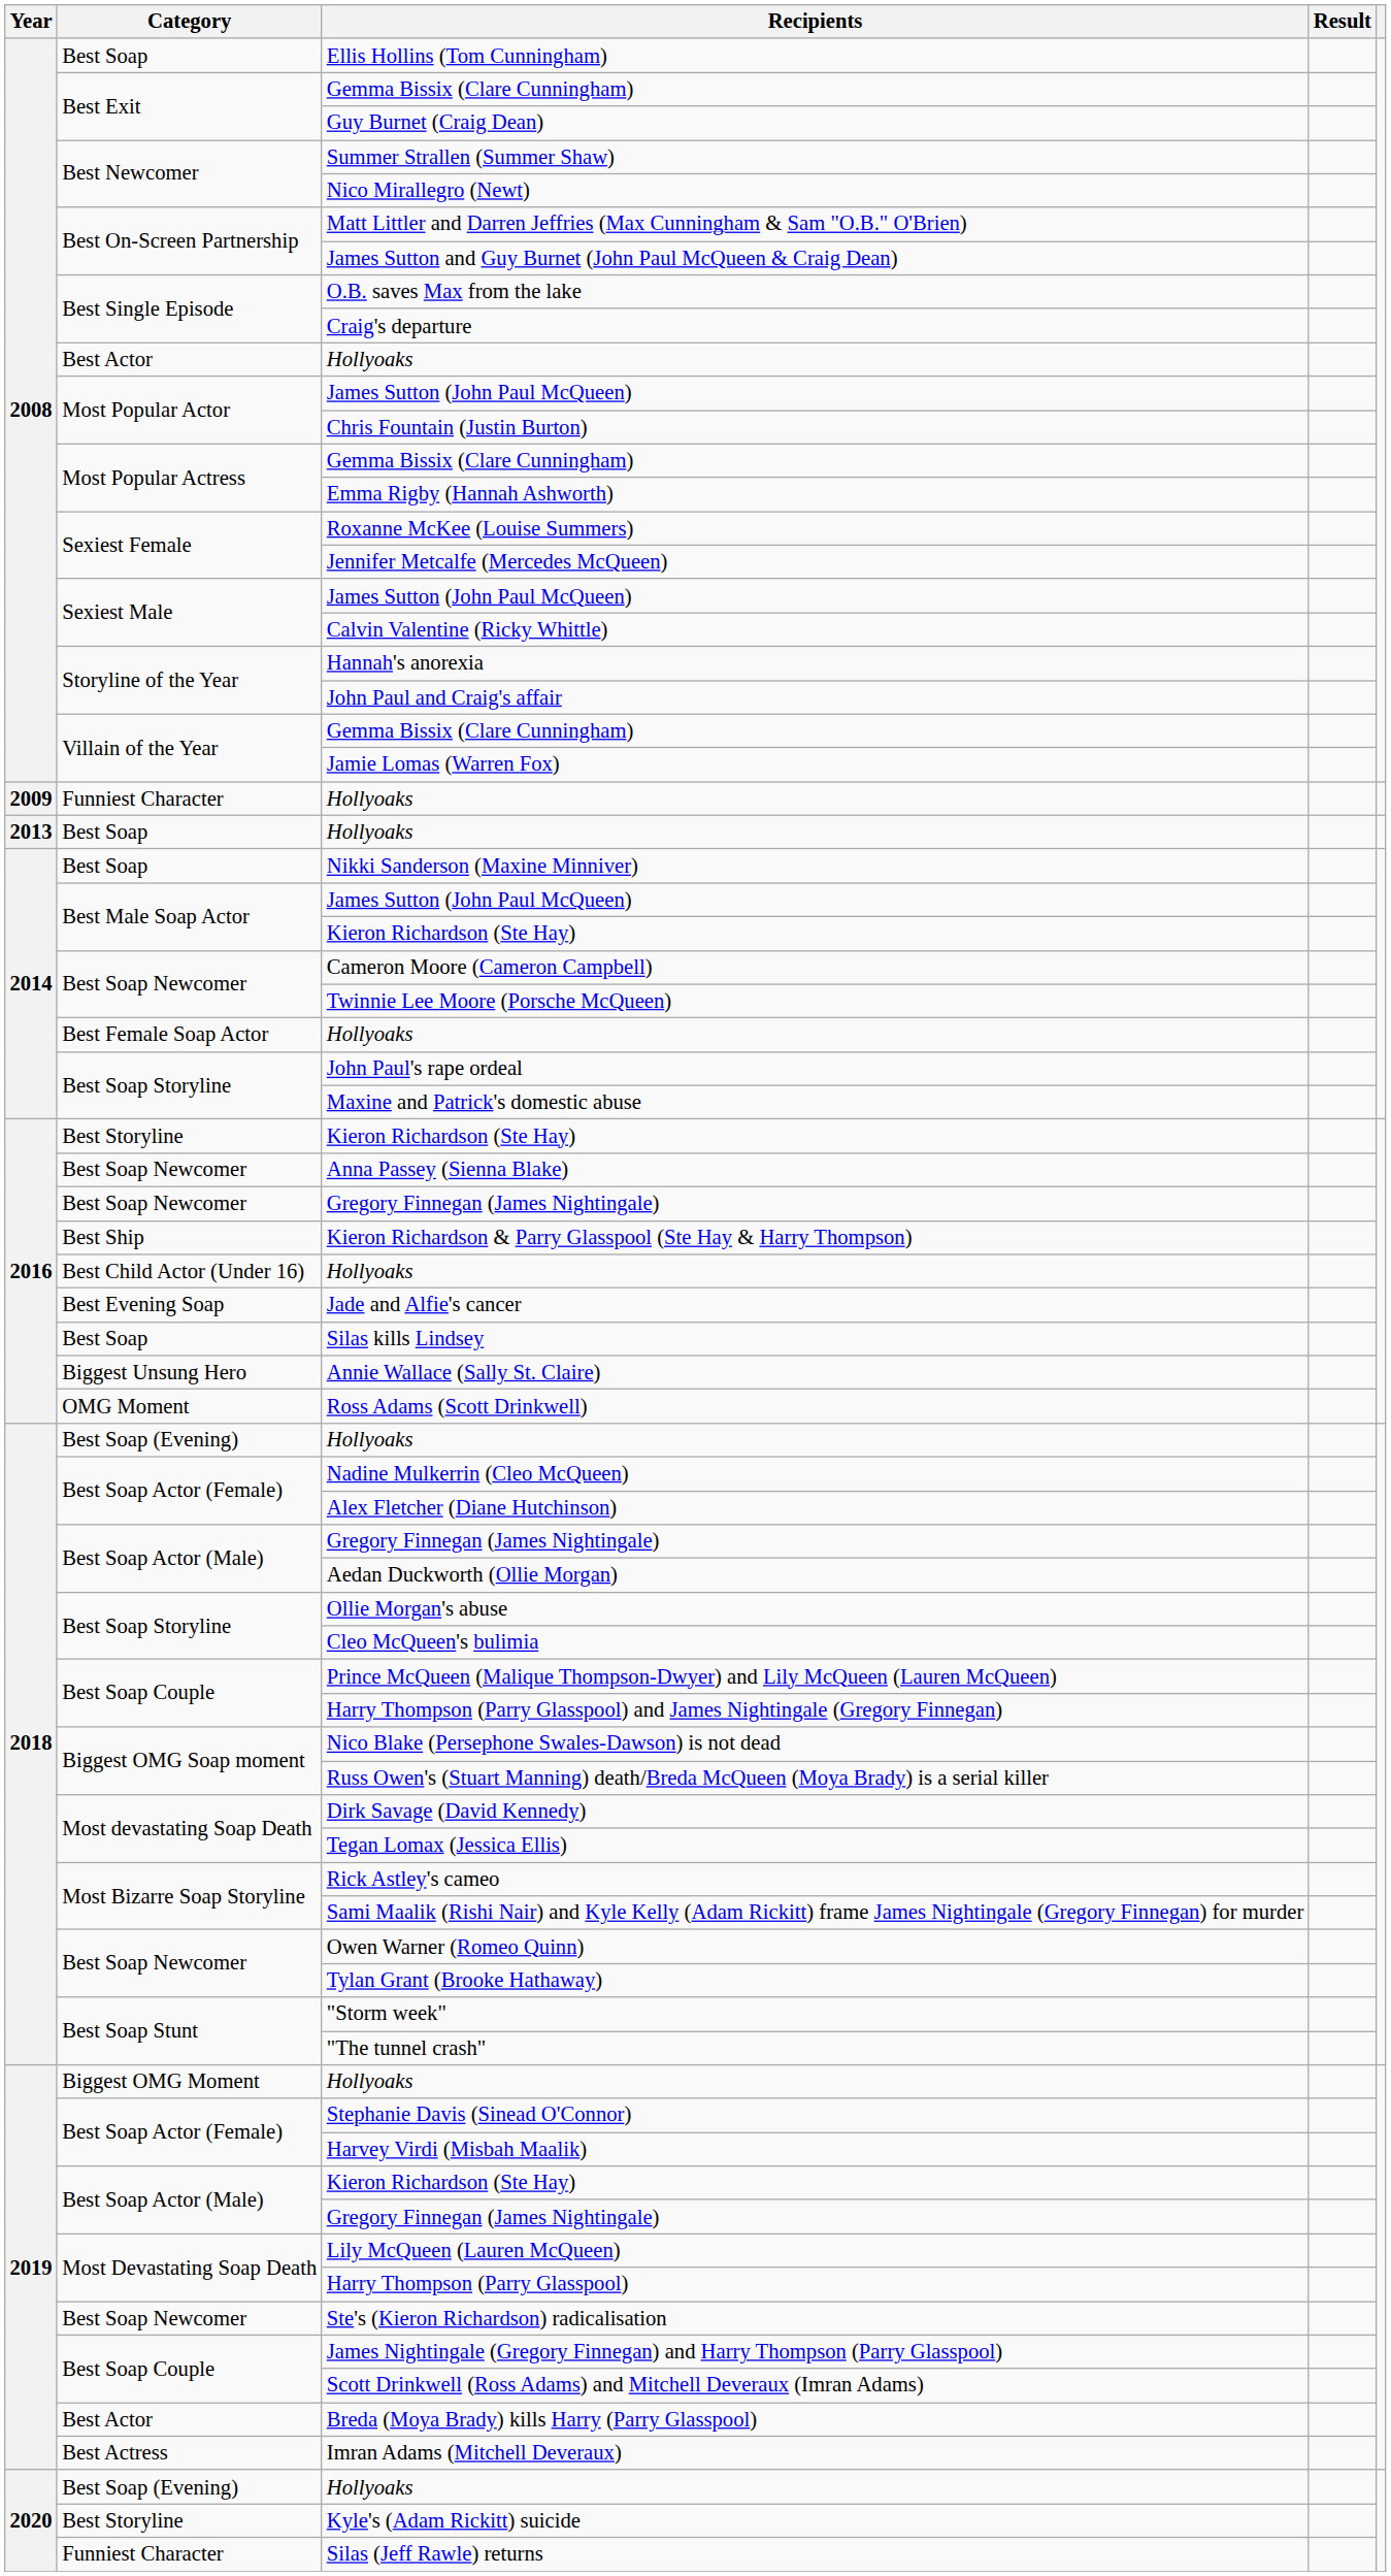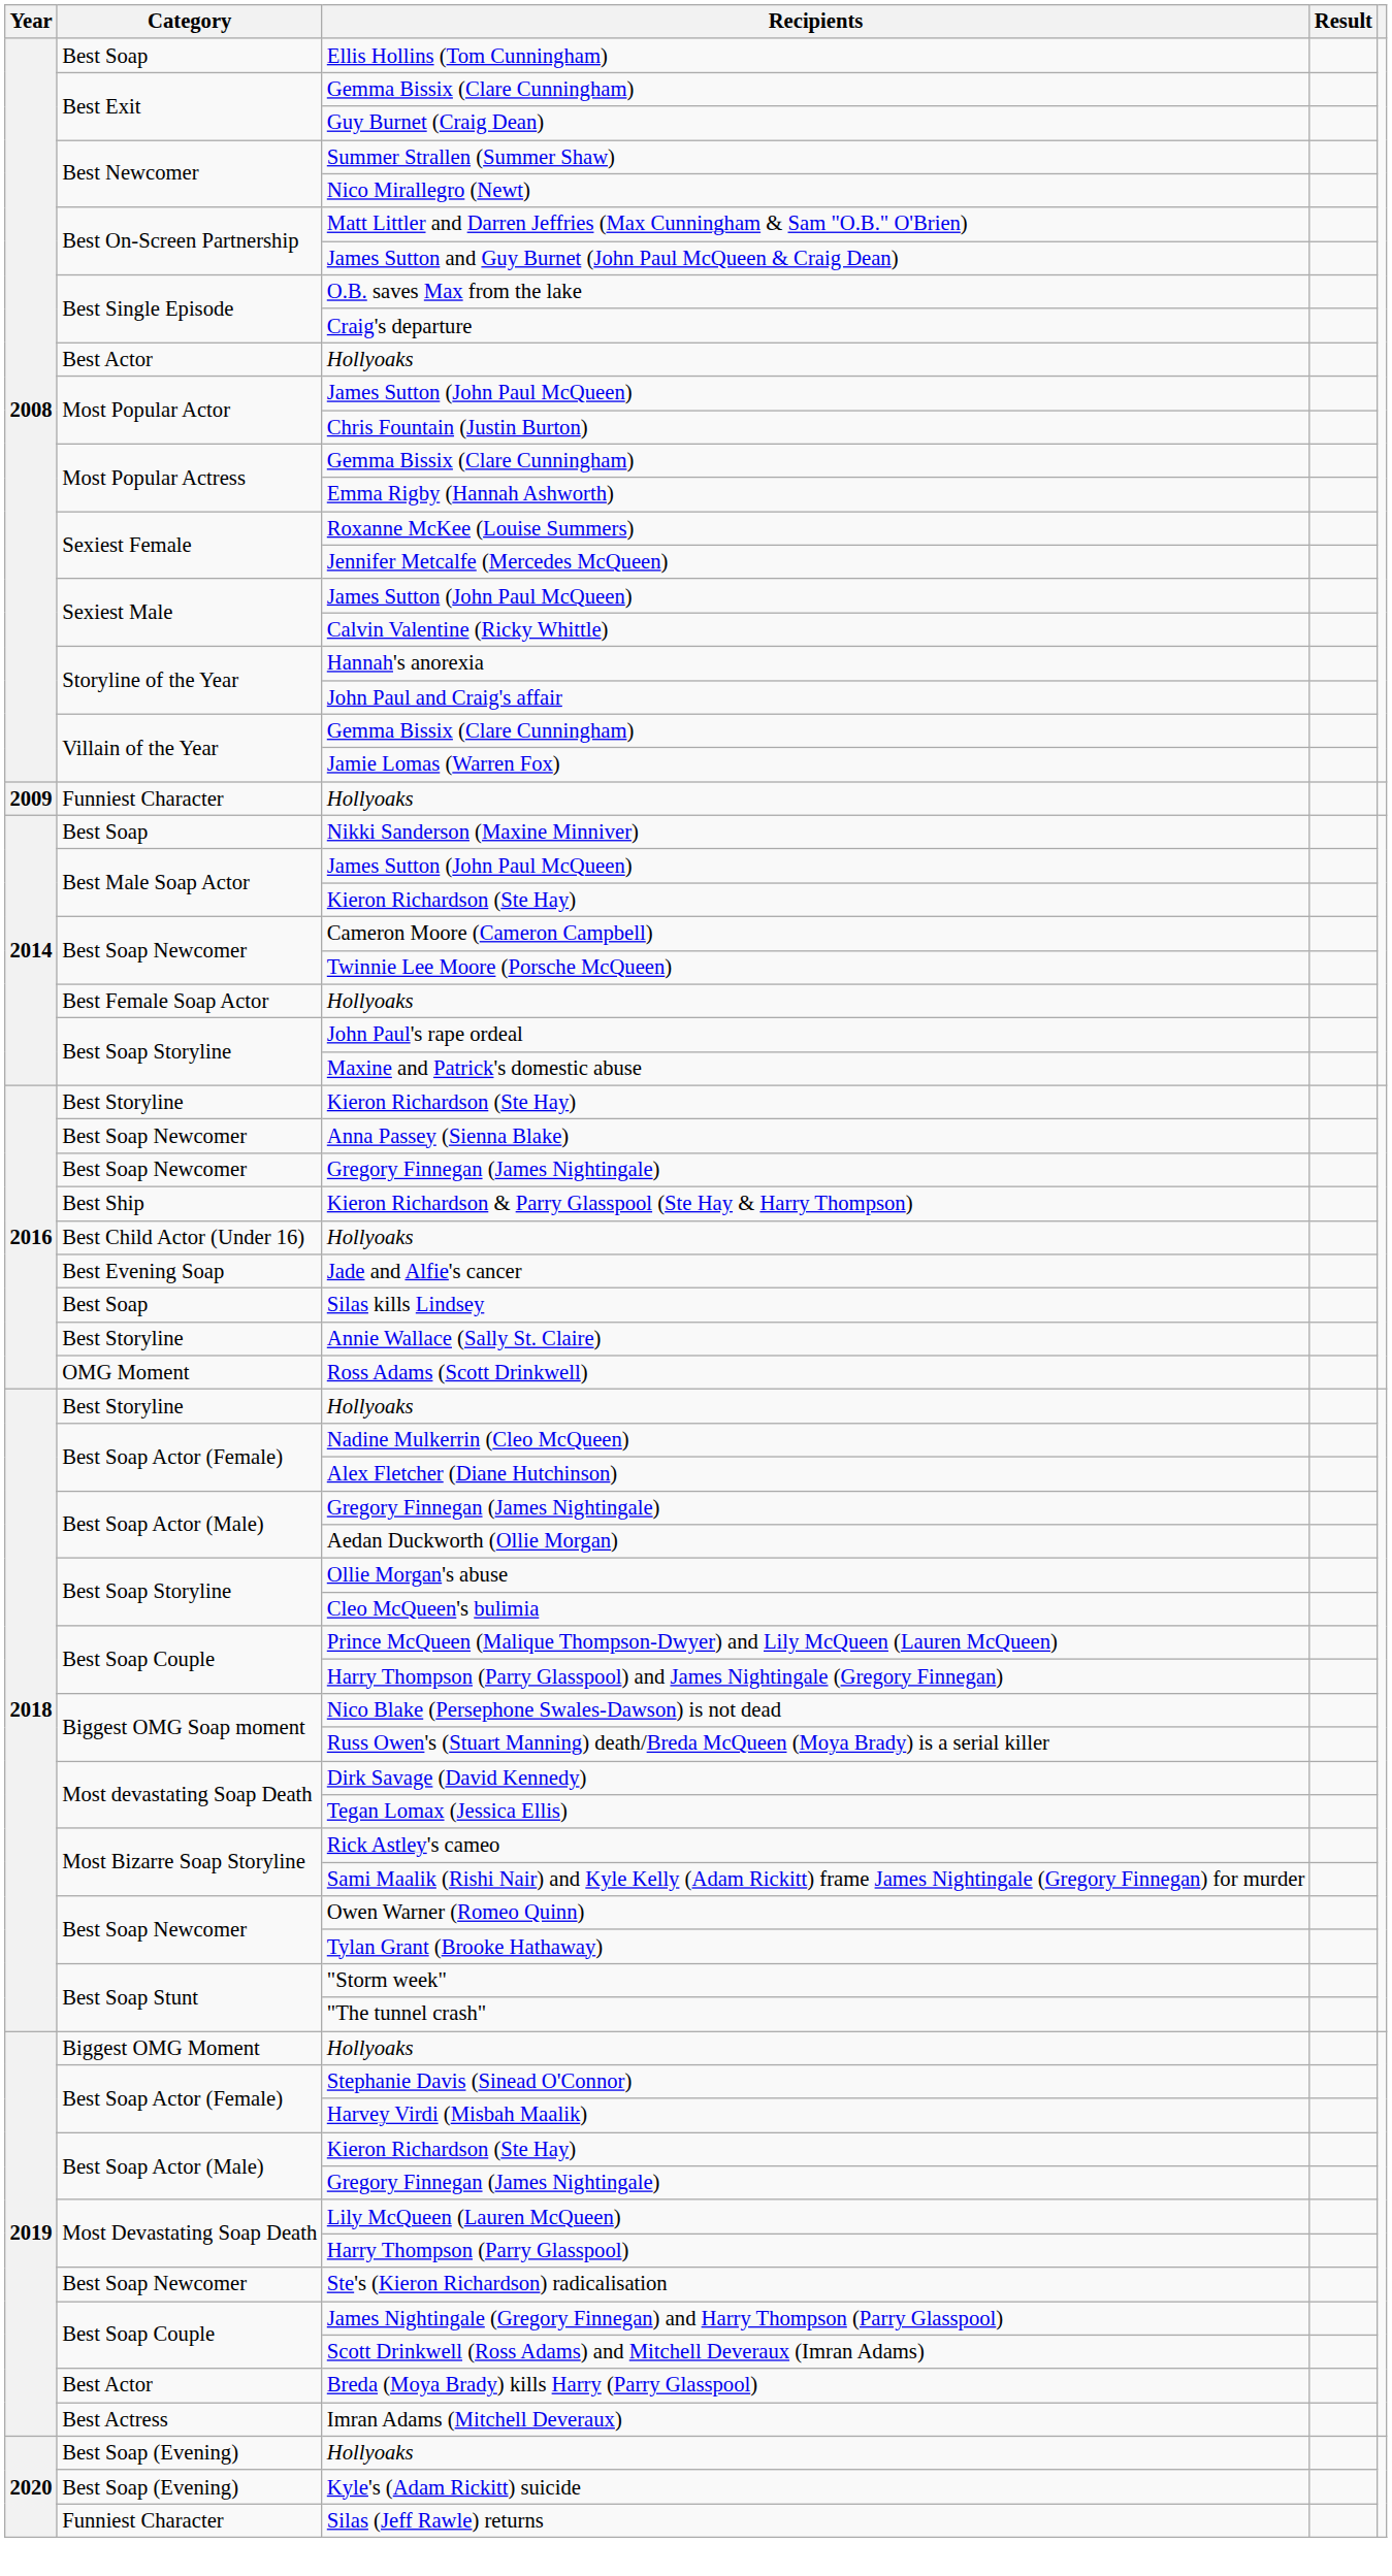 <table class="wikitable plainrowheaders sortable">
 <tr>
 <th scope="col" class="unsortable">Year</th>
 <th scope="col" class="sortable">Category</th>
 <th scope="col">Recipients</th>
 <th scope="col">Result</th>
 <th scope="col" class="unsortable"></th>
 </tr>
 <tr>
 <th scope="row" rowspan="22">2008</th>
 <td>Best Soap</td>
 <td><a href='#'>Ellis Hollins</a> (<a href='#'>Tom Cunningham</a>)</td>
 <td></td>
 <td style="text-align:center;" rowspan="22"></td>
 </tr>
 <tr>
 <td rowspan="2">Best Exit</td>
 <td><a href='#'>Gemma Bissix</a> (<a href='#'>Clare Cunningham</a>)</td>
 <td></td>
 </tr>
 <tr>
 <td><a href='#'>Guy Burnet</a> (<a href='#'>Craig Dean</a>)</td>
 <td></td>
 </tr>
 <tr>
 <td rowspan="2">Best Newcomer</td>
 <td><a href='#'>Summer Strallen</a> (<a href='#'>Summer Shaw</a>)</td>
 <td></td>
 </tr>
 <tr>
 <td><a href='#'>Nico Mirallegro</a> (<a href='#'>Newt</a>)</td>
 <td></td>
 </tr>
 <tr>
 <td rowspan="2">Best On-Screen Partnership</td>
 <td><a href='#'>Matt Littler</a> and <a href='#'>Darren Jeffries</a> (<a href='#'>Max Cunningham</a> & <a href='#'>Sam "O.B." O'Brien</a>)</td>
 <td></td>
 </tr>
 <tr>
 <td><a href='#'>James Sutton</a> and <a href='#'>Guy Burnet</a> (<a href='#'>John Paul McQueen & Craig Dean</a>)</td>
 <td></td>
 </tr>
 <tr>
 <td rowspan="2">Best Single Episode</td>
 <td><a href='#'>O.B.</a> saves <a href='#'>Max</a> from the lake</td>
 <td></td>
 </tr>
 <tr>
 <td><a href='#'>Craig</a>'s departure</td>
 <td></td>
 </tr>
 <tr>
 <td>Best Actor</td>
 <td><em>Hollyoaks</em></td>
 <td></td>
 </tr>
 <tr>
 <td rowspan="2">Most Popular Actor</td>
 <td><a href='#'>James Sutton</a> (<a href='#'>John Paul McQueen</a>)</td>
 <td></td>
 </tr>
 <tr>
 <td><a href='#'>Chris Fountain</a> (<a href='#'>Justin Burton</a>)</td>
 <td></td>
 </tr>
 <tr>
 <td rowspan="2">Most Popular Actress</td>
 <td><a href='#'>Gemma Bissix</a> (<a href='#'>Clare Cunningham</a>)</td>
 <td></td>
 </tr>
 <tr>
 <td><a href='#'>Emma Rigby</a> (<a href='#'>Hannah Ashworth</a>)</td>
 <td></td>
 </tr>
 <tr>
 <td rowspan="2">Sexiest Female</td>
 <td><a href='#'>Roxanne McKee</a> (<a href='#'>Louise Summers</a>)</td>
 <td></td>
 </tr>
 <tr>
 <td><a href='#'>Jennifer Metcalfe</a> (<a href='#'>Mercedes McQueen</a>)</td>
 <td></td>
 </tr>
 <tr>
 <td rowspan="2">Sexiest Male</td>
 <td><a href='#'>James Sutton</a> (<a href='#'>John Paul McQueen</a>)</td>
 <td></td>
 </tr>
 <tr>
 <td><a href='#'>Calvin Valentine</a> (<a href='#'>Ricky Whittle</a>)</td>
 <td></td>
 </tr>
 <tr>
 <td rowspan="2">Storyline of the Year</td>
 <td><a href='#'>Hannah</a>'s anorexia</td>
 <td></td>
 </tr>
 <tr>
 <td><a href='#'>John Paul and Craig's affair</a></td>
 <td></td>
 </tr>
 <tr>
 <td rowspan="2">Villain of the Year</td>
 <td><a href='#'>Gemma Bissix</a> (<a href='#'>Clare Cunningham</a>)</td>
 <td></td>
 </tr>
 <tr>
 <td><a href='#'>Jamie Lomas</a> (<a href='#'>Warren Fox</a>)</td>
 <td></td>
 </tr>
 <tr>
 <th scope="row">2009</th>
 <td>Funniest Character</td>
 <td><em>Hollyoaks</em></td>
 <td></td>
 <td style="text-align:center;"></td>
 </tr>
 <tr>
-<th scope="row">2013</th>
-<td>Best Soap</td>
-<td><em>Hollyoaks</em></td>
-<td></td>
-<td style="text-align:center;"></td>
-</tr>
-<tr>
 <th scope="row" rowspan="8">2014</th>
 <td>Best Soap</td>
 <td><a href='#'>Nikki Sanderson</a> (<a href='#'>Maxine Minniver</a>)</td>
 <td></td>
 <td style="text-align:center;" rowspan="8"></td>
 </tr>
 <tr>
 <td rowspan="2">Best Male Soap Actor</td>
 <td><a href='#'>James Sutton</a> (<a href='#'>John Paul McQueen</a>)</td>
 <td></td>
 </tr>
 <tr>
 <td><a href='#'>Kieron Richardson</a> (<a href='#'>Ste Hay</a>)</td>
 <td></td>
 </tr>
 <tr>
 <td rowspan="2">Best Soap Newcomer</td>
 <td>Cameron Moore (<a href='#'>Cameron Campbell</a>)</td>
 <td></td>
 </tr>
 <tr>
 <td><a href='#'>Twinnie Lee Moore</a> (<a href='#'>Porsche McQueen</a>)</td>
 <td></td>
 </tr>
 <tr>
 <td>Best Female Soap Actor</td>
 <td><em>Hollyoaks</em></td>
 <td></td>
 </tr>
 <tr>
 <td rowspan="2">Best Soap Storyline</td>
 <td><a href='#'>John Paul</a>'s rape ordeal</td>
 <td></td>
 </tr>
 <tr>
 <td><a href='#'>Maxine</a> and <a href='#'>Patrick</a>'s domestic abuse</td>
 <td></td>
 </tr>
 <tr>
 <th scope="row" rowspan="9">2016</th>
 <td>Best Storyline</td>
 <td><a href='#'>Kieron Richardson</a> (<a href='#'>Ste Hay</a>)</td>
 <td></td>
 <td style="text-align:center;" rowspan="9"></td>
 </tr>
 <tr>
 <td>Best Soap Newcomer</td>
 <td><a href='#'>Anna Passey</a> (<a href='#'>Sienna Blake</a>)</td>
 <td></td>
 </tr>
 <tr>
 <td>Best Soap Newcomer</td>
 <td><a href='#'>Gregory Finnegan</a> (<a href='#'>James Nightingale</a>)</td>
 <td></td>
 </tr>
 <tr>
 <td>Best Ship</td>
 <td><a href='#'>Kieron Richardson</a> & <a href='#'>Parry Glasspool</a> (<a href='#'>Ste Hay</a> & <a href='#'>Harry Thompson</a>)</td>
 <td></td>
 </tr>
 <tr>
 <td>Best Child Actor (Under 16)</td>
 <td><em>Hollyoaks</em></td>
 <td></td>
 </tr>
 <tr>
 <td>Best Evening Soap</td>
 <td><a href='#'>Jade</a> and <a href='#'>Alfie</a>'s cancer</td>
 <td></td>
 </tr>
 <tr>
 <td>Best Soap</td>
 <td><a href='#'>Silas</a> kills <a href='#'>Lindsey</a></td>
 <td></td>
 </tr>
 <tr>
-<td>Biggest Unsung Hero</td>
+<td>Best Storyline</td>
 <td><a href='#'>Annie Wallace</a> (<a href='#'>Sally St. Claire</a>)</td>
 <td></td>
 </tr>
 <tr>
 <td>OMG Moment</td>
 <td><a href='#'>Ross Adams</a> (<a href='#'>Scott Drinkwell</a>)</td>
 <td></td>
 </tr>
 <tr>
 <th scope="row" rowspan="19">2018</th>
-<td>Best Soap (Evening)</td>
+<td>Best Storyline</td>
 <td><em>Hollyoaks</em></td>
 <td></td>
 <td align="center" rowspan="19"></td>
 </tr>
 <tr>
 <td rowspan="2">Best Soap Actor (Female)</td>
 <td><a href='#'>Nadine Mulkerrin</a> (<a href='#'>Cleo McQueen</a>)</td>
 <td></td>
 </tr>
 <tr>
 <td><a href='#'>Alex Fletcher</a> (<a href='#'>Diane Hutchinson</a>)</td>
 <td></td>
 </tr>
 <tr>
 <td rowspan="2">Best Soap Actor (Male)</td>
 <td><a href='#'>Gregory Finnegan</a> (<a href='#'>James Nightingale</a>)</td>
 <td></td>
 </tr>
 <tr>
 <td>Aedan Duckworth (<a href='#'>Ollie Morgan</a>)</td>
 <td></td>
 </tr>
 <tr>
 <td rowspan="2">Best Soap Storyline</td>
 <td><a href='#'>Ollie Morgan</a>'s abuse</td>
 <td></td>
 </tr>
 <tr>
 <td><a href='#'>Cleo McQueen</a>'s <a href='#'>bulimia</a></td>
 <td></td>
 </tr>
 <tr>
 <td rowspan="2">Best Soap Couple</td>
 <td><a href='#'>Prince McQueen</a> (<a href='#'>Malique Thompson-Dwyer</a>) and <a href='#'>Lily McQueen</a> (<a href='#'>Lauren McQueen</a>)</td>
 <td></td>
 </tr>
 <tr>
 <td><a href='#'>Harry Thompson</a> (<a href='#'>Parry Glasspool</a>) and <a href='#'>James Nightingale</a> (<a href='#'>Gregory Finnegan</a>)</td>
 <td></td>
 </tr>
 <tr>
 <td rowspan="2">Biggest OMG Soap moment</td>
 <td><a href='#'>Nico Blake</a> (<a href='#'>Persephone Swales-Dawson</a>) is not dead</td>
 <td></td>
 </tr>
 <tr>
 <td><a href='#'>Russ Owen</a>'s (<a href='#'>Stuart Manning</a>) death/<a href='#'>Breda McQueen</a> (<a href='#'>Moya Brady</a>) is a serial killer</td>
 <td></td>
 </tr>
 <tr>
 <td rowspan="2">Most devastating Soap Death</td>
 <td><a href='#'>Dirk Savage</a> (<a href='#'>David Kennedy</a>)</td>
 <td></td>
 </tr>
 <tr>
 <td><a href='#'>Tegan Lomax</a> (<a href='#'>Jessica Ellis</a>)</td>
 <td></td>
 </tr>
 <tr>
 <td rowspan="2">Most Bizarre Soap Storyline</td>
 <td><a href='#'>Rick Astley</a>'s cameo</td>
 <td></td>
 </tr>
 <tr>
 <td><a href='#'>Sami Maalik</a> (<a href='#'>Rishi Nair</a>) and <a href='#'>Kyle Kelly</a> (<a href='#'>Adam Rickitt</a>) frame <a href='#'>James Nightingale</a> (<a href='#'>Gregory Finnegan</a>) for murder</td>
 <td></td>
 </tr>
 <tr>
 <td rowspan="2">Best Soap Newcomer</td>
 <td>Owen Warner (<a href='#'>Romeo Quinn</a>)</td>
 <td></td>
 </tr>
 <tr>
 <td><a href='#'>Tylan Grant</a> (<a href='#'>Brooke Hathaway</a>)</td>
 <td></td>
 </tr>
 <tr>
 <td rowspan="2">Best Soap Stunt</td>
 <td>"Storm week"</td>
 <td></td>
 </tr>
 <tr>
 <td>"The tunnel crash"</td>
 <td></td>
 </tr>
 <tr>
 <th scope="row" rowspan="12">2019</th>
 <td>Biggest OMG Moment</td>
 <td><em>Hollyoaks</em></td>
 <td></td>
 <td align="center" rowspan="12"></td>
 </tr>
 <tr>
 <td rowspan="2">Best Soap Actor (Female)</td>
 <td><a href='#'>Stephanie Davis</a> (<a href='#'>Sinead O'Connor</a>)</td>
 <td></td>
 </tr>
 <tr>
 <td><a href='#'>Harvey Virdi</a> (<a href='#'>Misbah Maalik</a>)</td>
 <td></td>
 </tr>
 <tr>
 <td rowspan="2">Best Soap Actor (Male)</td>
 <td><a href='#'>Kieron Richardson</a> (<a href='#'>Ste Hay</a>)</td>
 <td></td>
 </tr>
 <tr>
 <td><a href='#'>Gregory Finnegan</a> (<a href='#'>James Nightingale</a>)</td>
 <td></td>
 </tr>
 <tr>
 <td rowspan="2">Most Devastating Soap Death</td>
 <td><a href='#'>Lily McQueen</a> (<a href='#'>Lauren McQueen</a>)</td>
 <td></td>
 </tr>
 <tr>
 <td><a href='#'>Harry Thompson</a> (<a href='#'>Parry Glasspool</a>)</td>
 <td></td>
 </tr>
 <tr>
 <td>Best Soap Newcomer</td>
 <td><a href='#'>Ste</a>'s (<a href='#'>Kieron Richardson</a>) radicalisation</td>
 <td></td>
 </tr>
 <tr>
 <td rowspan="2">Best Soap Couple</td>
 <td><a href='#'>James Nightingale</a> (<a href='#'>Gregory Finnegan</a>) and <a href='#'>Harry Thompson</a> (<a href='#'>Parry Glasspool</a>)</td>
 <td></td>
 </tr>
 <tr>
 <td><a href='#'>Scott Drinkwell</a> (<a href='#'>Ross Adams</a>) and <a href='#'>Mitchell Deveraux</a> (Imran Adams)</td>
 <td></td>
 </tr>
 <tr>
 <td>Best Actor</td>
 <td><a href='#'>Breda</a> (<a href='#'>Moya Brady</a>) kills <a href='#'>Harry</a> (<a href='#'>Parry Glasspool</a>)</td>
 <td></td>
 </tr>
 <tr>
 <td>Best Actress</td>
 <td>Imran Adams (<a href='#'>Mitchell Deveraux</a>)</td>
 <td></td>
 </tr>
 <tr>
 <th scope="row" rowspan="3">2020</th>
 <td>Best Soap (Evening)</td>
 <td><em>Hollyoaks</em></td>
 <td></td>
 <td align="center" rowspan="3"></td>
 </tr>
 <tr>
-<td>Best Storyline</td>
+<td>Best Soap (Evening)</td>
 <td><a href='#'>Kyle</a>'s (<a href='#'>Adam Rickitt</a>) suicide</td>
 <td></td>
 </tr>
 <tr>
 <td>Funniest Character</td>
 <td><a href='#'>Silas</a> (<a href='#'>Jeff Rawle</a>) returns</td>
 <td></td>
 </tr>
 <tr>
 </tr>
 </table>
